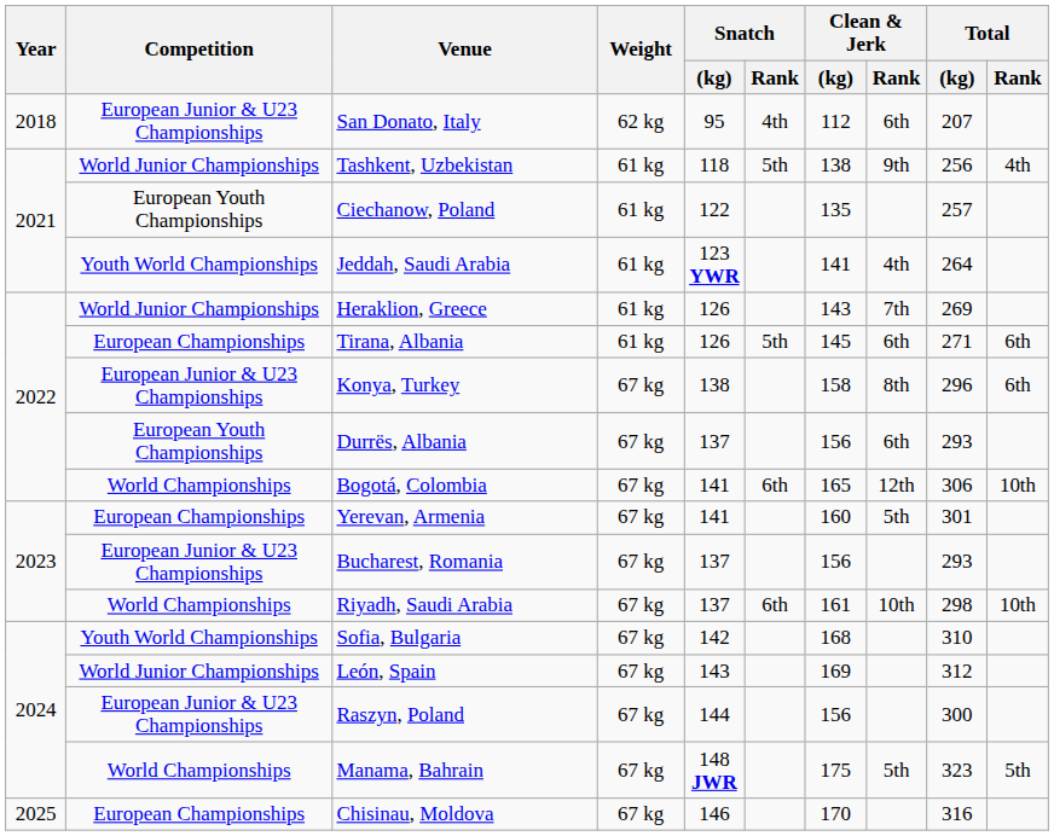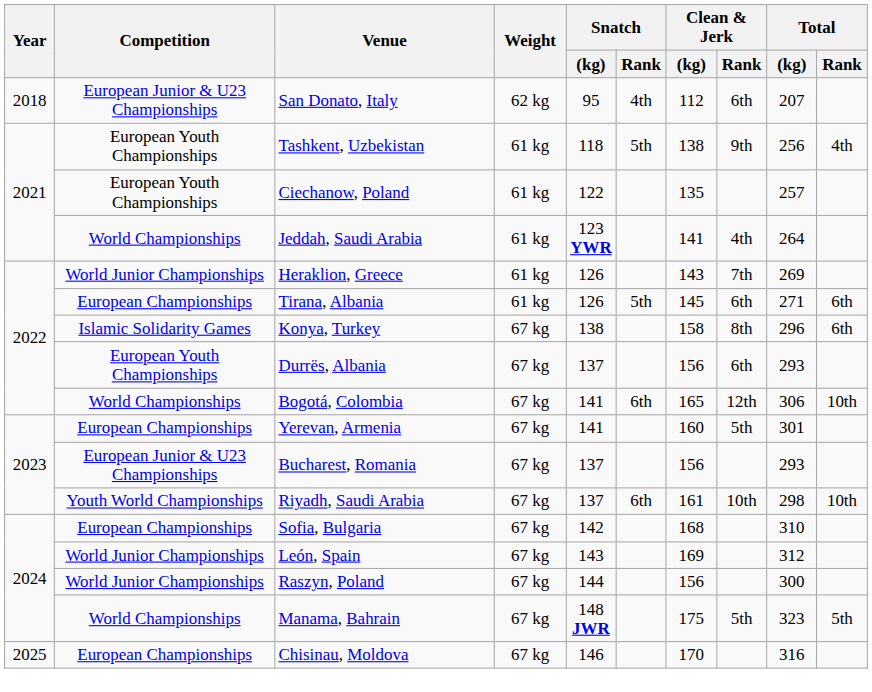 <table class = "wikitable" style="text-align:center;">
 <tr>
 <th rowspan=2 width=40>Year</th>
 <th rowspan=2 width=200>Competition</th>
 <th rowspan=2 width=200>Venue</th>
 <th rowspan=2 width=60>Weight</th>
 <th colspan=2>Snatch</th>
 <th colspan=2>Clean & Jerk</th>
 <th colspan=2>Total</th>
 </tr>
 <tr>
 <th width=40>(kg)</th>
 <th width=40>Rank</th>
 <th width=40>(kg)</th>
 <th width=40>Rank</th>
 <th width=40>(kg)</th>
 <th width=40>Rank</th>
 </tr>
 <tr>
 <td>2018</td>
 <td><a href='#'>European Junior & U23 Championships</a></td>
 <td align=left> <a href='#'>San Donato</a>, <a href='#'>Italy</a></td>
 <td>62 kg</td>
 <td>95</td>
 <td>4th</td>
 <td>112</td>
 <td>6th</td>
 <td>207</td>
 <td></td>
 </tr>
 <tr>
 <td rowspan=3>2021</td>
-<td><a href='#'>World Junior Championships</a></td>
+<td 2021 European Youth Weightlifting Championships>European Youth Championships</td>
 <td align=left> <a href='#'>Tashkent</a>, <a href='#'>Uzbekistan</a></td>
 <td>61 kg</td>
 <td>118</td>
 <td>5th</td>
 <td>138</td>
 <td>9th</td>
 <td>256</td>
 <td>4th</td>
 </tr>
 <tr>
 <td 2021 European Youth Weightlifting Championships>European Youth Championships</td>
 <td align=left> <a href='#'>Ciechanow</a>, <a href='#'>Poland</a></td>
 <td>61 kg</td>
 <td>122</td>
 <td></td>
 <td>135</td>
 <td></td>
 <td>257</td>
 <td></td>
 </tr>
 <tr>
-<td><a href='#'>Youth World Championships</a></td>
+<td><a href='#'>World Championships</a></td>
 <td align=left> <a href='#'>Jeddah</a>, <a href='#'>Saudi Arabia</a></td>
 <td>61 kg</td>
 <td>123<br><strong><a href='#'>YWR</a></strong></td>
 <td></td>
 <td>141</td>
 <td>4th</td>
 <td>264</td>
 <td></td>
 </tr>
 <tr>
 <td rowspan=5>2022</td>
 <td><a href='#'>World Junior Championships</a></td>
 <td align=left> <a href='#'>Heraklion</a>, <a href='#'>Greece</a></td>
 <td>61 kg</td>
 <td>126</td>
 <td></td>
 <td>143</td>
 <td>7th</td>
 <td>269</td>
 <td></td>
 </tr>
 <tr>
 <td><a href='#'>European Championships</a></td>
 <td align=left> <a href='#'>Tirana</a>, <a href='#'>Albania</a></td>
 <td>61 kg</td>
 <td>126</td>
 <td>5th</td>
 <td>145</td>
 <td>6th</td>
 <td>271</td>
 <td>6th</td>
 </tr>
 <tr>
-<td><a href='#'>European Junior & U23 Championships</a></td>
+<td><a href='#'>Islamic Solidarity Games</a></td>
 <td align=left> <a href='#'>Konya</a>, <a href='#'>Turkey</a></td>
 <td>67 kg</td>
 <td>138</td>
 <td></td>
 <td>158</td>
 <td>8th</td>
 <td>296</td>
 <td>6th</td>
 </tr>
 <tr>
 <td><a href='#'>European Youth Championships</a></td>
 <td align=left> <a href='#'>Durrës</a>, <a href='#'>Albania</a></td>
 <td>67 kg</td>
 <td>137</td>
 <td></td>
 <td>156</td>
 <td>6th</td>
 <td>293</td>
 <td></td>
 </tr>
 <tr>
 <td><a href='#'>World Championships</a></td>
 <td align=left> <a href='#'>Bogotá</a>, <a href='#'>Colombia</a></td>
 <td>67 kg</td>
 <td>141</td>
 <td>6th</td>
 <td>165</td>
 <td>12th</td>
 <td>306</td>
 <td>10th</td>
 </tr>
 <tr>
 <td rowspan=3>2023</td>
 <td><a href='#'>European Championships</a></td>
 <td align=left> <a href='#'>Yerevan</a>, <a href='#'>Armenia</a></td>
 <td>67 kg</td>
 <td>141</td>
 <td></td>
 <td>160</td>
 <td>5th</td>
 <td>301</td>
 <td></td>
 </tr>
 <tr>
 <td><a href='#'>European Junior & U23 Championships</a></td>
 <td align=left> <a href='#'>Bucharest</a>, <a href='#'>Romania</a></td>
 <td>67 kg</td>
 <td>137</td>
 <td></td>
 <td>156</td>
 <td></td>
 <td>293</td>
 <td></td>
 </tr>
 <tr>
-<td><a href='#'>World Championships</a></td>
+<td><a href='#'>Youth World Championships</a></td>
 <td align=left> <a href='#'>Riyadh</a>, <a href='#'>Saudi Arabia</a></td>
 <td>67 kg</td>
 <td>137</td>
 <td>6th</td>
 <td>161</td>
 <td>10th</td>
 <td>298</td>
 <td>10th</td>
 </tr>
 <tr>
 <td rowspan=4>2024</td>
-<td><a href='#'>Youth World Championships</a></td>
+<td><a href='#'>European Championships</a></td>
 <td align=left> <a href='#'>Sofia</a>, <a href='#'>Bulgaria</a></td>
 <td>67 kg</td>
 <td>142</td>
 <td></td>
 <td>168</td>
 <td></td>
 <td>310</td>
 <td></td>
 </tr>
 <tr>
 <td><a href='#'>World Junior Championships</a></td>
 <td align=left> <a href='#'>León</a>, <a href='#'>Spain</a></td>
 <td>67 kg</td>
 <td>143</td>
 <td></td>
 <td>169</td>
 <td></td>
 <td>312</td>
 <td></td>
 </tr>
 <tr>
-<td><a href='#'>European Junior & U23 Championships</a></td>
+<td><a href='#'>World Junior Championships</a></td>
 <td align=left> <a href='#'>Raszyn</a>, <a href='#'>Poland</a></td>
 <td>67 kg</td>
 <td>144</td>
 <td></td>
 <td>156</td>
 <td></td>
 <td>300</td>
 <td></td>
 </tr>
 <tr>
 <td><a href='#'>World Championships</a></td>
 <td align=left> <a href='#'>Manama</a>, <a href='#'>Bahrain</a></td>
 <td>67 kg</td>
 <td>148<br><strong><a href='#'>JWR</a></strong></td>
 <td></td>
 <td>175</td>
 <td>5th</td>
 <td>323</td>
 <td>5th</td>
 </tr>
 <tr>
 <td>2025</td>
 <td><a href='#'>European Championships</a></td>
 <td align=left> <a href='#'>Chisinau</a>, <a href='#'>Moldova</a></td>
 <td>67 kg</td>
 <td>146</td>
 <td></td>
 <td>170</td>
 <td></td>
 <td>316</td>
 <td></td>
 </tr>
 </table>
